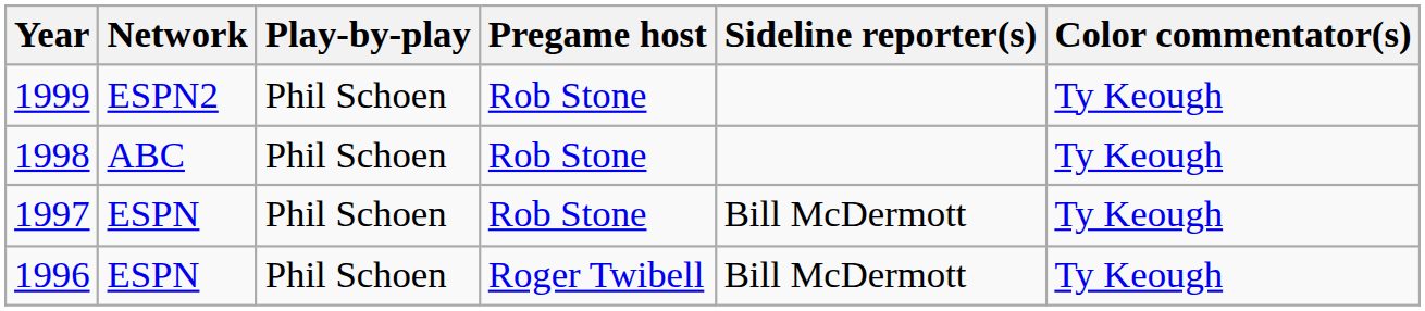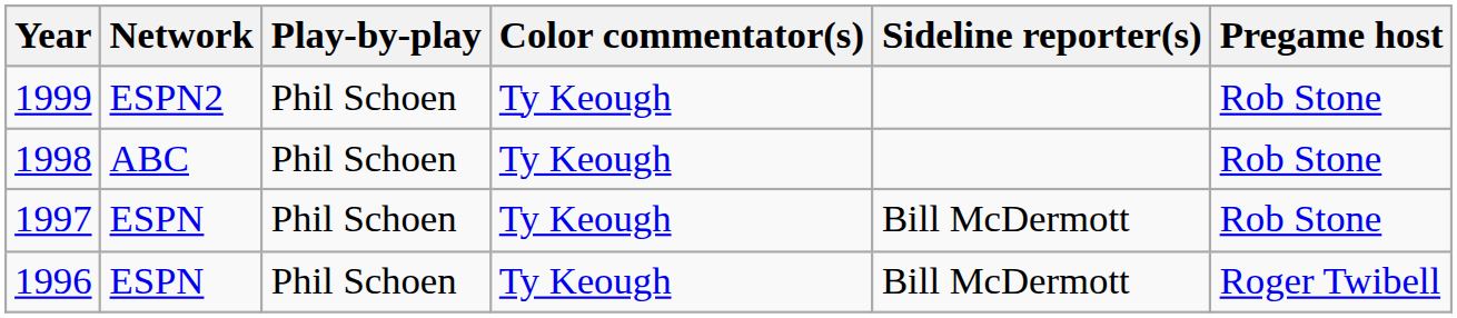 <table class="wikitable">
 <tr>
 <th><strong>Year</strong></th>
 <th><strong>Network</strong></th>
 <th><strong>Play-by-play</strong></th>
+<th><strong>Color commentator(s)</strong></th>
+<th><strong>Sideline reporter(s)</strong></th>
 <th><strong>Pregame host</strong></th>
-<th><strong>Sideline reporter(s)</strong></th>
-<th><strong>Color commentator(s)</strong></th>
 </tr>
 <tr>
 <td><a href='#'>1999</a></td>
 <td><a href='#'>ESPN2</a></td>
 <td>Phil Schoen</td>
+<td><a href='#'>Ty Keough</a></td>
+<td></td>
 <td><a href='#'>Rob Stone</a></td>
-<td></td>
-<td><a href='#'>Ty Keough</a></td>
 </tr>
 <tr>
 <td><a href='#'>1998</a></td>
 <td><a href='#'>ABC</a></td>
 <td>Phil Schoen</td>
+<td><a href='#'>Ty Keough</a></td>
+<td></td>
 <td><a href='#'>Rob Stone</a></td>
-<td></td>
-<td><a href='#'>Ty Keough</a></td>
 </tr>
 <tr>
 <td><a href='#'>1997</a></td>
 <td><a href='#'>ESPN</a></td>
 <td>Phil Schoen</td>
+<td><a href='#'>Ty Keough</a></td>
+<td>Bill McDermott</td>
 <td><a href='#'>Rob Stone</a></td>
-<td>Bill McDermott</td>
-<td><a href='#'>Ty Keough</a></td>
 </tr>
 <tr>
 <td><a href='#'>1996</a></td>
 <td><a href='#'>ESPN</a></td>
 <td>Phil Schoen</td>
+<td><a href='#'>Ty Keough</a></td>
+<td>Bill McDermott</td>
 <td><a href='#'>Roger Twibell</a></td>
-<td>Bill McDermott</td>
-<td><a href='#'>Ty Keough</a></td>
 </tr>
 </table>
